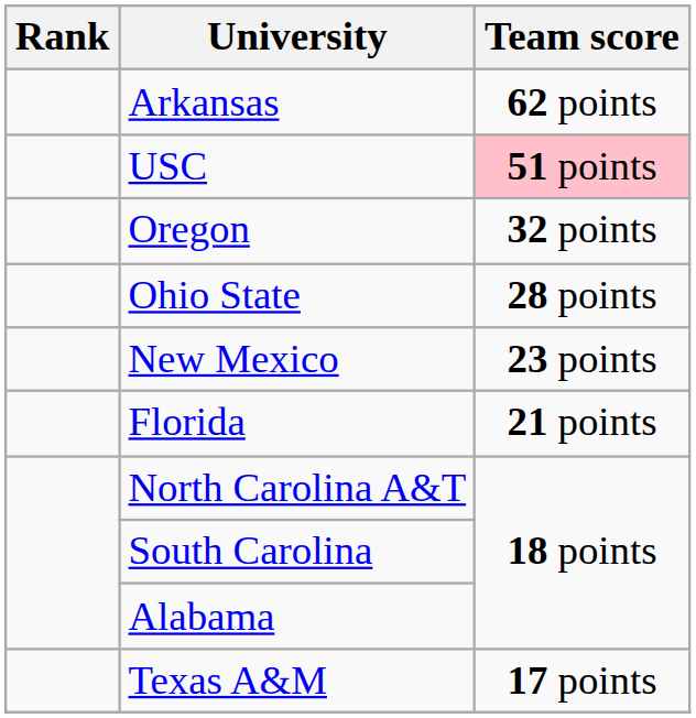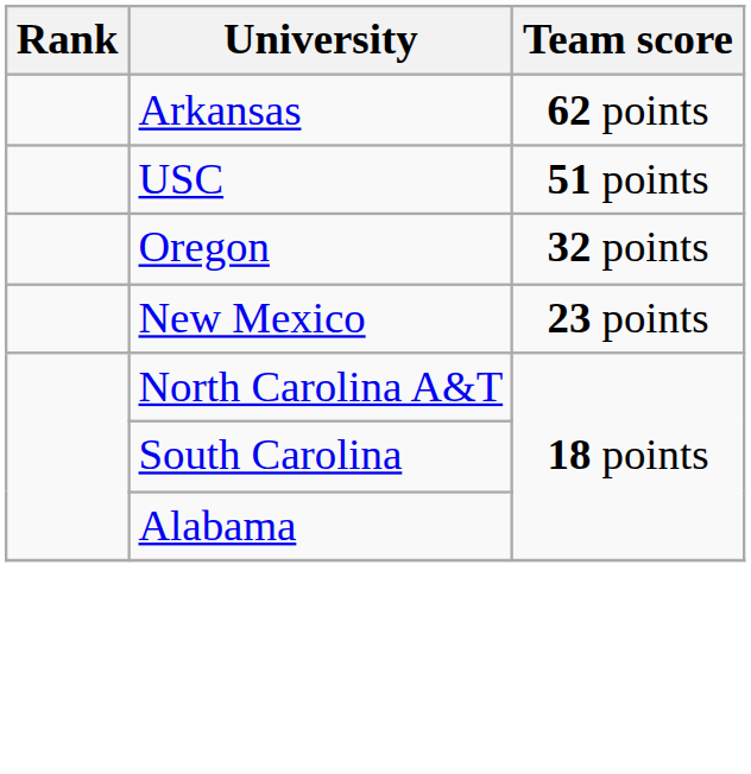 <table class="wikitable sortable" style=" text-align:center">
 <tr>
 <th>Rank</th>
 <th>University</th>
 <th>Team score</th>
 </tr>
 <tr>
 <td></td>
 <td align=left><a href='#'>Arkansas</a></td>
 <td><strong>62</strong> points</td>
 </tr>
 <tr>
 <td></td>
 <td align=left><a href='#'>USC</a></td>
-<td style="background: pink;"><strong>51</strong> points</td>
+<td><strong>51</strong> points</td>
 </tr>
 <tr>
 <td></td>
 <td align=left><a href='#'>Oregon</a></td>
 <td><strong>32</strong> points</td>
 </tr>
 <tr>
 <td></td>
-<td align=left><a href='#'>Ohio State</a></td>
-<td><strong>28</strong> points</td>
-</tr>
-<tr>
-<td></td>
 <td align=left><a href='#'>New Mexico</a></td>
 <td><strong>23</strong> points</td>
-</tr>
-<tr>
-<td></td>
-<td align=left><a href='#'>Florida</a></td>
-<td><strong>21</strong> points</td>
 </tr>
 <tr>
 <td rowspan=3></td>
 <td align=left><a href='#'>North Carolina A&T</a></td>
 <td rowspan=3><strong>18</strong> points</td>
 </tr>
 <tr>
 <td align=left><a href='#'>South Carolina</a></td>
 </tr>
 <tr>
 <td align=left><a href='#'>Alabama</a></td>
 </tr>
 <tr>
-<td></td>
-<td align=left><a href='#'>Texas A&M</a></td>
-<td><strong>17</strong> points</td>
-</tr>
-<tr>
 </tr>
 </table>
